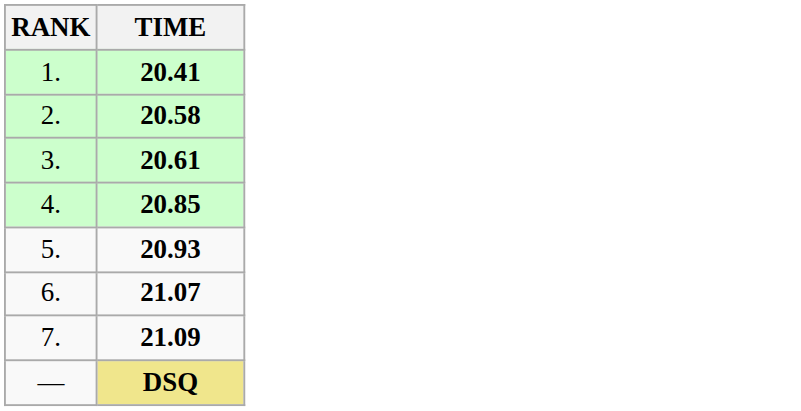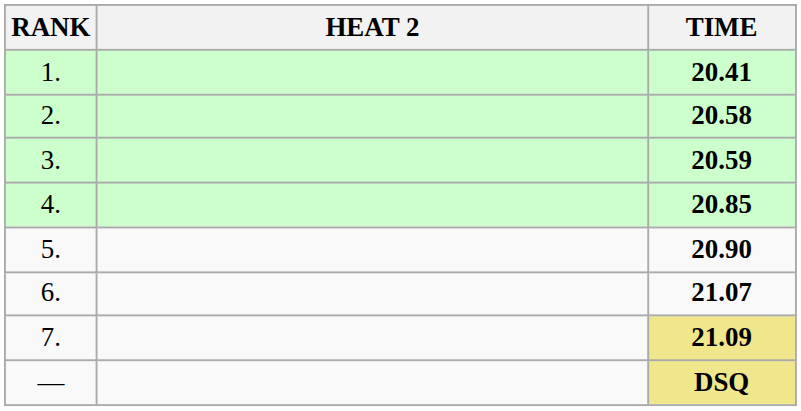 <table class="wikitable" style="border-collapse: collapse; font-size: 90%;">
 <tr>
 <th>RANK</th>
+<th style="width: 20em">HEAT 2</th>
 <th style="width: 5em">TIME</th>
 </tr>
 <tr style="background:#ccffcc;">
 <td align="center">1.</td>
+<td></td>
 <td align="center"><strong>20.41</strong></td>
 </tr>
 <tr style="background:#ccffcc;">
 <td align="center">2.</td>
+<td></td>
 <td align="center"><strong>20.58</strong></td>
 </tr>
 <tr style="background:#ccffcc;">
 <td align="center">3.</td>
-<td align="center"><strong>20.61</strong></td>
+<td></td>
+<td align="center"><strong>20.59</strong></td>
 </tr>
 <tr style="background:#ccffcc;">
 <td align="center">4.</td>
+<td></td>
 <td align="center"><strong>20.85</strong></td>
 </tr>
 <tr>
 <td align="center">5.</td>
-<td align="center"><strong>20.93</strong></td>
+<td></td>
+<td align="center"><strong>20.90</strong></td>
 </tr>
 <tr>
 <td align="center">6.</td>
+<td></td>
 <td align="center"><strong>21.07</strong></td>
 </tr>
 <tr>
 <td align="center">7.</td>
-<td align="center"><strong>21.09</strong></td>
+<td></td>
+<td align="center" style="background: khaki;"><strong>21.09</strong></td>
 </tr>
 <tr>
 <td align="center">—</td>
+<td></td>
 <td align="center" style="background: khaki;"><strong>DSQ</strong></td>
 </tr>
 </table>
